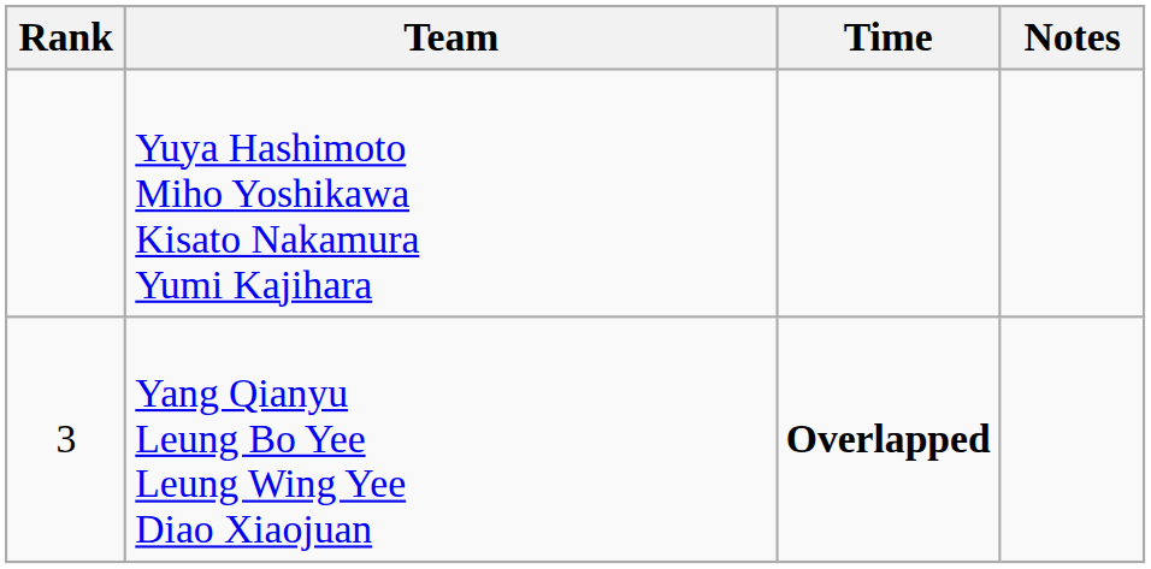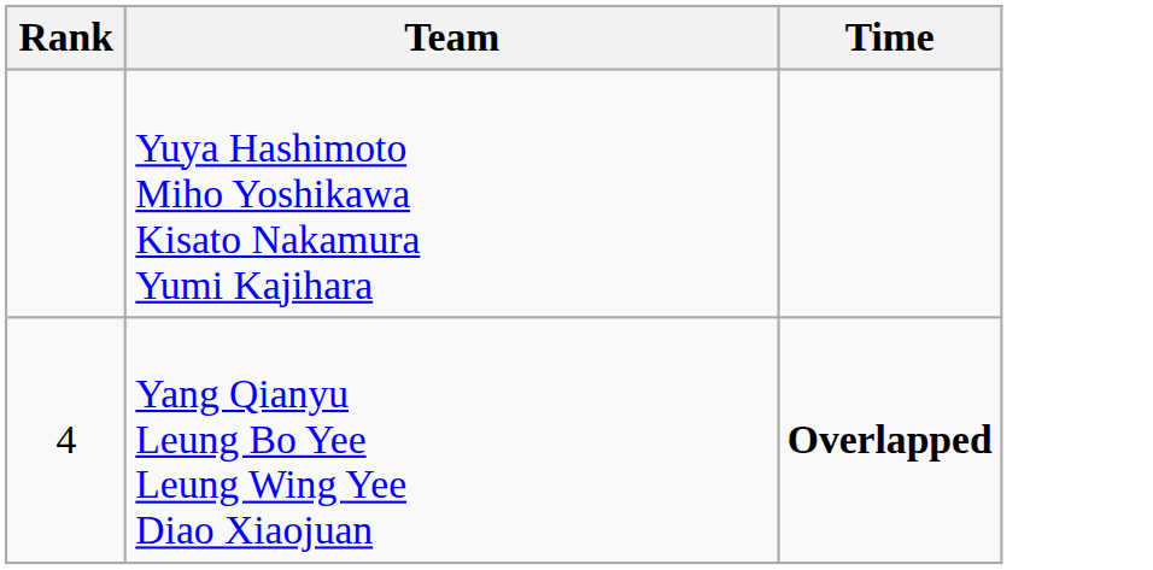 <table class=wikitable style="text-align:center">
 <tr>
 <th width=40>Rank</th>
 <th width=250>Team</th>
 <th width=80>Time</th>
-<th width=50>Notes</th>
 </tr>
 <tr>
 <td></td>
 <td align=left><br><a href='#'>Yuya Hashimoto</a><br><a href='#'>Miho Yoshikawa</a><br><a href='#'>Kisato Nakamura</a><br><a href='#'>Yumi Kajihara</a></td>
 <td></td>
-<td></td>
 </tr>
 <tr>
-<td>3</td>
+<td>4</td>
 <td align=left><br><a href='#'>Yang Qianyu</a><br><a href='#'>Leung Bo Yee</a><br><a href='#'>Leung Wing Yee</a><br><a href='#'>Diao Xiaojuan</a></td>
 <td><strong>Overlapped</strong></td>
-<td></td>
 </tr>
 </table>
